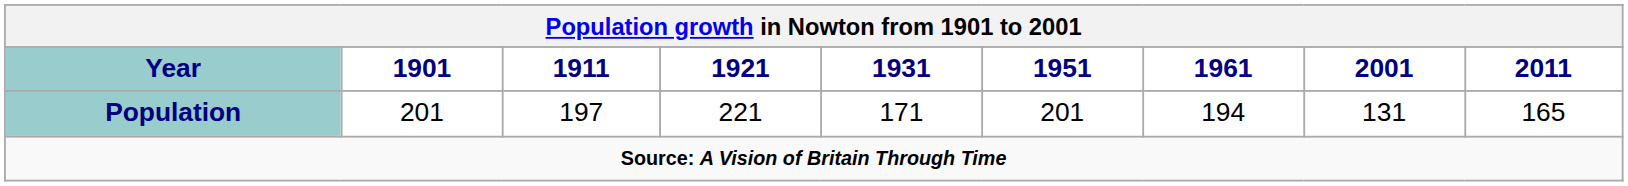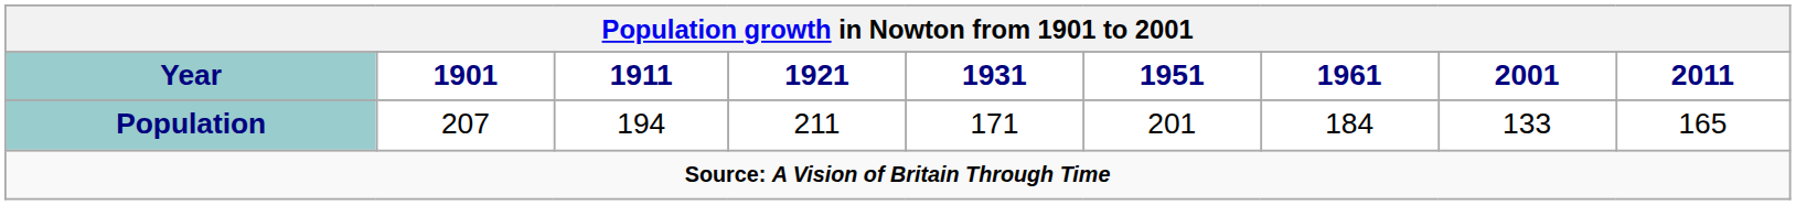 <table class="wikitable" style="font-size:90%;width:70%;border:0px;text-align:center;line-height:120%;">
 <tr>
 <th colspan="12" style="text-align:center;font-size:90%;"><a href='#'>Population growth</a> in Nowton from 1901 to 2001</th>
 </tr>
 <tr>
 <th style="background: #99CCCC; color: #000080" height="17">Year</th>
 <th style="background: #FFFFFF; color:#000080;">1901</th>
 <th style="background: #FFFFFF; color:#000080;">1911</th>
 <th style="background: #FFFFFF; color:#000080;">1921</th>
 <th style="background: #FFFFFF; color:#000080;">1931</th>
 <th style="background: #FFFFFF; color:#000080;">1951</th>
 <th style="background: #FFFFFF; color:#000080;">1961</th>
 <th style="background: #FFFFFF; color:#000080;">2001</th>
 <th style="background: #FFFFFF; color:#000080;">2011</th>
 </tr>
 <tr Align="center">
 <th style="background: #99CCCC; color: #000080" height="17">Population</th>
-<td style="background: #FFFFFF; color: black;">201</td>
-<td style="background: #FFFFFF; color: black;">197</td>
-<td style="background: #FFFFFF; color: black;">221</td>
+<td style="background: #FFFFFF; color: black;">207</td>
+<td style="background: #FFFFFF; color: black;">194</td>
+<td style="background: #FFFFFF; color: black;">211</td>
 <td style="background: #FFFFFF; color: black;">171</td>
 <td style="background: #FFFFFF; color: black;">201</td>
-<td style="background: #FFFFFF; color: black;">194</td>
-<td style="background: #FFFFFF; color: black;">131</td>
+<td style="background: #FFFFFF; color: black;">184</td>
+<td style="background: #FFFFFF; color: black;">133</td>
 <td style="background: #FFFFFF; color; black;">165</td>
 </tr>
 <tr>
 <td colspan="12" style="text-align:center;font-size:90%;"><small><strong>Source: <em>A Vision of Britain Through Time</em></strong></small></td>
 </tr>
 </table>
